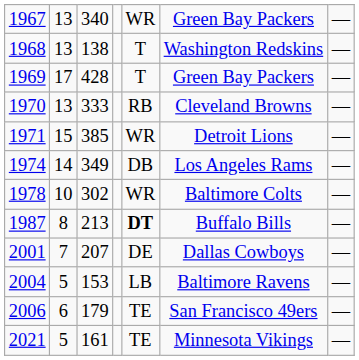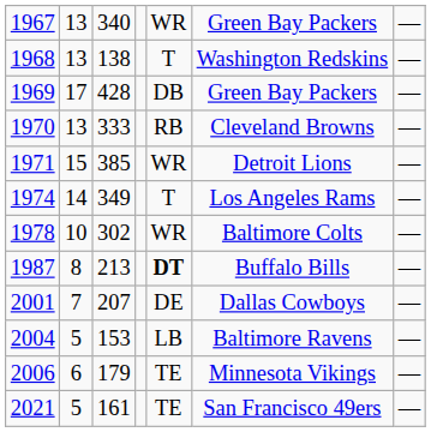 <table class="wikitable">
 <tr>
 <td align="center"><a href='#'>1967</a></td>
 <td align="center">13</td>
 <td align="center">340</td>
 <td align="center"></td>
 <td align="center">WR</td>
 <td align="center"><a href='#'>Green Bay Packers</a></td>
 <td align="center">—</td>
 </tr>
 <tr>
 <td align="center"><a href='#'>1968</a></td>
 <td align="center">13</td>
 <td align="center">138</td>
 <td align="center"></td>
 <td align="center">T</td>
 <td align="center"><a href='#'>Washington Redskins</a></td>
 <td align="center">—</td>
 </tr>
 <tr>
 <td align="center"><a href='#'>1969</a></td>
 <td align="center">17</td>
 <td align="center">428</td>
 <td align="center"></td>
-<td align="center">T</td>
+<td align="center">DB</td>
 <td align="center"><a href='#'>Green Bay Packers</a></td>
 <td align="center">—</td>
 </tr>
 <tr>
 <td align="center"><a href='#'>1970</a></td>
 <td align="center">13</td>
 <td align="center">333</td>
 <td align="center"></td>
 <td align="center">RB</td>
 <td align="center"><a href='#'>Cleveland Browns</a></td>
 <td align="center">—</td>
 </tr>
 <tr>
 <td align="center"><a href='#'>1971</a></td>
 <td align="center">15</td>
 <td align="center">385</td>
 <td align="center"></td>
 <td align="center">WR</td>
 <td align="center"><a href='#'>Detroit Lions</a></td>
 <td align="center">—</td>
 </tr>
 <tr>
 <td align="center"><a href='#'>1974</a></td>
 <td align="center">14</td>
 <td align="center">349</td>
 <td align="center"></td>
-<td align="center">DB</td>
+<td align="center">T</td>
 <td align="center"><a href='#'>Los Angeles Rams</a></td>
 <td align="center">—</td>
 </tr>
 <tr>
 <td align="center"><a href='#'>1978</a></td>
 <td align="center">10</td>
 <td align="center">302</td>
 <td align="center"></td>
 <td align="center">WR</td>
 <td align="center"><a href='#'>Baltimore Colts</a></td>
 <td align="center">—</td>
 </tr>
 <tr>
 <td align="center"><a href='#'>1987</a></td>
 <td align="center">8</td>
 <td align="center">213</td>
 <td align="center"></td>
 <td align="center"><strong>DT</strong></td>
 <td align="center"><a href='#'>Buffalo Bills</a></td>
 <td align="center">—</td>
 </tr>
 <tr>
 <td align="center"><a href='#'>2001</a></td>
 <td align="center">7</td>
 <td align="center">207</td>
 <td align="center"></td>
 <td align="center">DE</td>
 <td align="center"><a href='#'>Dallas Cowboys</a></td>
 <td align="center">—</td>
 </tr>
 <tr>
 <td align="center"><a href='#'>2004</a></td>
 <td align="center">5</td>
 <td align="center">153</td>
 <td align="center"></td>
 <td align="center">LB</td>
 <td align="center"><a href='#'>Baltimore Ravens</a></td>
 <td align="center">—</td>
 </tr>
 <tr>
 <td align="center"><a href='#'>2006</a></td>
 <td align="center">6</td>
 <td align="center">179</td>
 <td align="center"></td>
 <td align="center">TE</td>
-<td align="center"><a href='#'>San Francisco 49ers</a></td>
+<td align="center"><a href='#'>Minnesota Vikings</a></td>
 <td align="center">—</td>
 </tr>
 <tr>
 <td align="center"><a href='#'>2021</a></td>
 <td align="center">5</td>
 <td align="center">161</td>
 <td align="center"></td>
 <td align="center">TE</td>
-<td align="center"><a href='#'>Minnesota Vikings</a></td>
+<td align="center"><a href='#'>San Francisco 49ers</a></td>
 <td align="center">—</td>
 </tr>
 </table>
